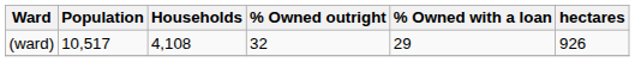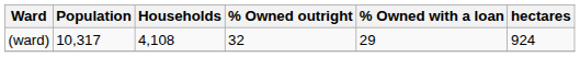 <table class="wikitable">
 <tr>
 <th>Ward</th>
 <th>Population</th>
 <th>Households</th>
 <th>% Owned outright</th>
 <th>% Owned with a loan</th>
 <th>hectares</th>
 </tr>
 <tr>
 <td>(ward)</td>
-<td>10,517</td>
+<td>10,317</td>
 <td>4,108</td>
 <td>32</td>
 <td>29</td>
-<td>926</td>
+<td>924</td>
 </tr>
 <tr>
 </tr>
 </table>
